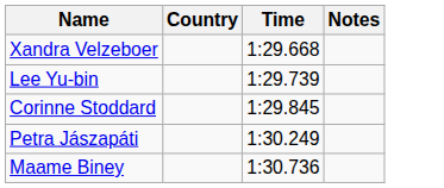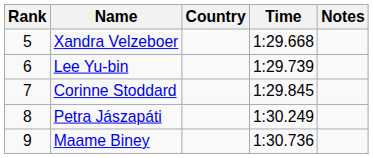 <table class="wikitable sortable" style="text-align:center">
 <tr>
+<th>Rank</th>
 <th>Name</th>
 <th>Country</th>
 <th>Time</th>
 <th>Notes</th>
 </tr>
 <tr>
+<td>5</td>
 <td align=left><a href='#'>Xandra Velzeboer</a></td>
 <td align=left></td>
 <td>1:29.668</td>
 <td></td>
 </tr>
 <tr>
+<td>6</td>
 <td align=left><a href='#'>Lee Yu-bin</a></td>
 <td align=left></td>
 <td>1:29.739</td>
 <td></td>
 </tr>
 <tr>
+<td>7</td>
 <td align=left><a href='#'>Corinne Stoddard</a></td>
 <td align=left></td>
 <td>1:29.845</td>
 <td></td>
 </tr>
 <tr>
+<td>8</td>
 <td align=left><a href='#'>Petra Jászapáti</a></td>
 <td align=left></td>
 <td>1:30.249</td>
 <td></td>
 </tr>
 <tr>
+<td>9</td>
 <td align=left><a href='#'>Maame Biney</a></td>
 <td align=left></td>
 <td>1:30.736</td>
 <td></td>
 </tr>
 </table>
